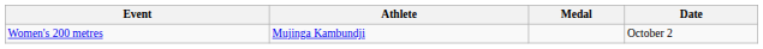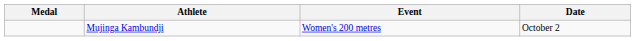 <table class="wikitable" style="font-size:90%" width=60%>
 <tr>
+<th>Medal</th>
+<th>Athlete</th>
 <th>Event</th>
-<th>Athlete</th>
-<th>Medal</th>
 <th>Date</th>
 </tr>
 <tr>
+<td></td>
+<td><a href='#'>Mujinga Kambundji</a></td>
 <td><a href='#'>Women's 200 metres</a></td>
-<td><a href='#'>Mujinga Kambundji</a></td>
-<td></td>
 <td>October 2</td>
 </tr>
 </table>
